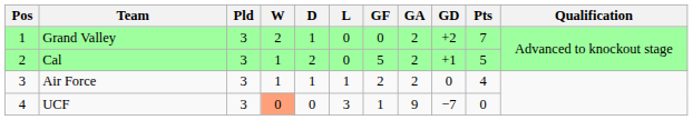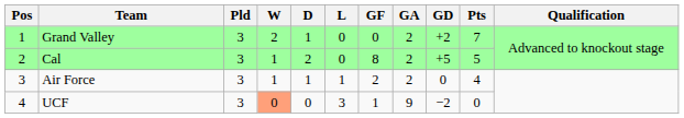 <table class="wikitable" style="text-align:center; margin: 1em auto">
 <tr>
 <th style="width:2em">Pos</th>
 <th style="width:13em">Team</th>
 <th style="width:2em">Pld</th>
 <th style="width:2em">W</th>
 <th style="width:2em">D</th>
 <th style="width:2em">L</th>
 <th style="width:2em">GF</th>
 <th style="width:2em">GA</th>
 <th style="width:2em">GD</th>
 <th style="width:2em">Pts</th>
 <th style="width:13em">Qualification</th>
 </tr>
 <tr bgcolor="#9eff9e">
 <td>1</td>
 <td style="text-align:left">Grand Valley</td>
 <td>3</td>
 <td>2</td>
 <td>1</td>
 <td>0</td>
 <td>0</td>
 <td>2</td>
 <td>+2</td>
 <td>7</td>
 <td rowspan="2">Advanced to knockout stage</td>
 </tr>
 <tr bgcolor="#9eff9e">
 <td>2</td>
 <td style="text-align:left">Cal</td>
 <td>3</td>
 <td>1</td>
 <td>2</td>
 <td>0</td>
-<td>5</td>
+<td>8</td>
 <td>2</td>
-<td>+1<strong></strong></td>
+<td>+5<strong></strong></td>
 <td>5</td>
 </tr>
 <tr>
 <td>3</td>
 <td style="text-align:left">Air Force</td>
 <td>3</td>
 <td>1</td>
 <td>1</td>
 <td>1</td>
 <td>2</td>
 <td>2</td>
 <td>0</td>
 <td>4</td>
 </tr>
 <tr>
 <td>4</td>
 <td style="text-align:left">UCF</td>
 <td>3</td>
 <td style="background: lightsalmon;">0</td>
 <td>0</td>
 <td>3</td>
 <td>1</td>
 <td>9</td>
-<td>−7<strong></strong></td>
+<td>−2<strong></strong></td>
 <td>0</td>
 </tr>
 </table>
